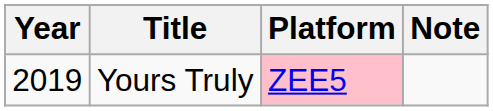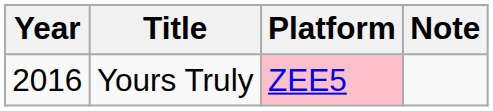 <table class="wikitable">
 <tr>
 <th>Year</th>
 <th>Title</th>
 <th>Platform</th>
 <th>Note</th>
 </tr>
 <tr>
-<td>2019</td>
+<td>2016</td>
 <td>Yours Truly</td>
 <td style="background: pink;"><a href='#'>ZEE5</a></td>
 <td></td>
 </tr>
 </table>
